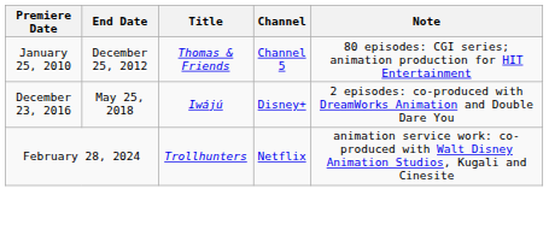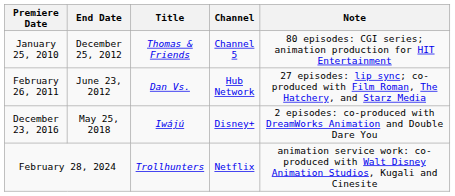 <table class="wikitable" style="text-align:center;">
 <tr>
 <th scope="col">Premiere Date</th>
 <th scope="col">End Date</th>
 <th scope="col">Title</th>
 <th scope="col">Channel</th>
 <th scope="col">Note</th>
 </tr>
 <tr>
 <td>January 25, 2010</td>
 <td>December 25, 2012</td>
 <td><em><a href='#'>Thomas & Friends</a></em></td>
 <td><a href='#'>Channel 5</a></td>
 <td>80 episodes: CGI series; animation production for <a href='#'>HIT Entertainment</a></td>
 </tr>
 <tr>
+<td>February 26, 2011</td>
+<td>June 23, 2012</td>
+<td><em><a href='#'>Dan Vs.</a></em></td>
+<td><a href='#'>Hub Network</a></td>
+<td>27 episodes: <a href='#'>lip sync</a>; co-produced with <a href='#'>Film Roman</a>, <a href='#'>The Hatchery</a>, and <a href='#'>Starz Media</a></td>
+</tr>
+<tr>
 <td>December 23, 2016</td>
 <td>May 25, 2018</td>
 <td><em><a href='#'>Iwájú</a></em></td>
 <td><a href='#'>Disney+</a></td>
 <td>2 episodes: co-produced with <a href='#'>DreamWorks Animation</a> and Double Dare You</td>
 </tr>
 <tr>
 <td colspan=2>February 28, 2024</td>
 <td><em><a href='#'>Trollhunters</a></em></td>
 <td><a href='#'>Netflix</a></td>
 <td>animation service work: co-produced with <a href='#'>Walt Disney Animation Studios</a>, Kugali and Cinesite</td>
 </tr>
 </table>
